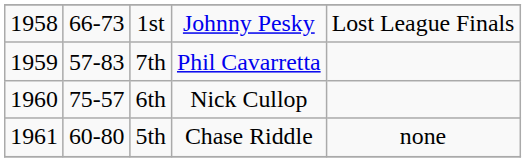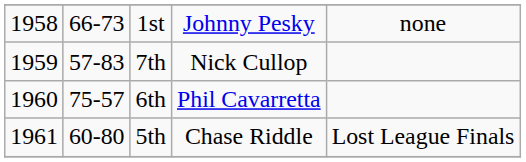 <table class="wikitable" style="text-align:center">
 <tr>
 </tr>
 <tr>
 <td>1958</td>
 <td>66-73</td>
 <td>1st</td>
 <td><a href='#'>Johnny Pesky</a></td>
-<td>Lost League Finals</td>
+<td>none</td>
 </tr>
 <tr>
 <td>1959</td>
 <td>57-83</td>
 <td>7th</td>
-<td><a href='#'>Phil Cavarretta</a></td>
+<td>Nick Cullop</td>
 <td></td>
 </tr>
 <tr>
 <td>1960</td>
 <td>75-57</td>
 <td>6th</td>
-<td>Nick Cullop</td>
+<td><a href='#'>Phil Cavarretta</a></td>
 <td></td>
 </tr>
 <tr>
 <td>1961</td>
 <td>60-80</td>
 <td>5th</td>
 <td>Chase Riddle</td>
-<td>none</td>
+<td>Lost League Finals</td>
 </tr>
 <tr>
 </tr>
 </table>
